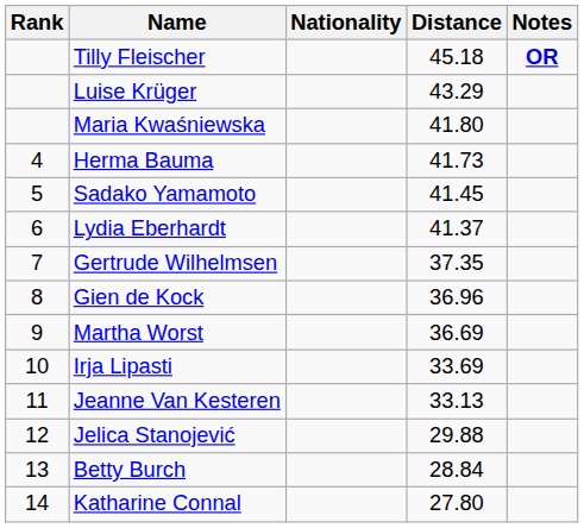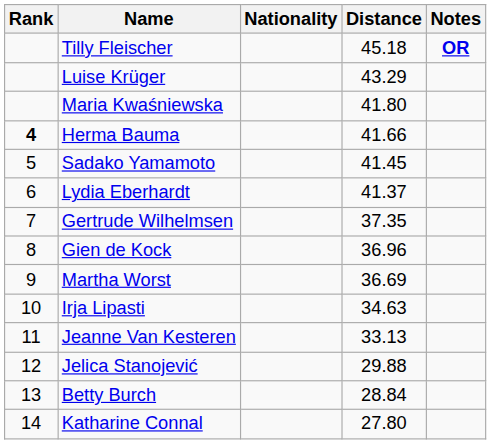 <table class="wikitable sortable" style="text-align:center">
 <tr>
 <th>Rank</th>
 <th>Name</th>
 <th>Nationality</th>
 <th>Distance</th>
 <th>Notes</th>
 </tr>
 <tr>
 <td></td>
 <td align=left><a href='#'>Tilly Fleischer</a></td>
 <td align=left></td>
 <td>45.18</td>
 <td><strong><a href='#'>OR</a></strong></td>
 </tr>
 <tr>
 <td></td>
 <td align=left><a href='#'>Luise Krüger</a></td>
 <td align=left></td>
 <td>43.29</td>
 <td><strong>  </strong></td>
 </tr>
 <tr>
 <td></td>
 <td align=left><a href='#'>Maria Kwaśniewska</a></td>
 <td align=left></td>
 <td>41.80</td>
 <td></td>
 </tr>
 <tr>
-<td>4</td>
+<td><strong>4</strong></td>
 <td align=left><a href='#'>Herma Bauma</a></td>
 <td align=left></td>
-<td>41.73</td>
+<td>41.66</td>
 <td></td>
 </tr>
 <tr>
 <td>5</td>
 <td align=left><a href='#'>Sadako Yamamoto</a></td>
 <td align=left></td>
 <td>41.45</td>
 <td><strong> </strong></td>
 </tr>
 <tr>
 <td>6</td>
 <td align=left><a href='#'>Lydia Eberhardt</a></td>
 <td align=left></td>
 <td>41.37</td>
 <td></td>
 </tr>
 <tr>
 <td>7</td>
 <td align=left><a href='#'>Gertrude Wilhelmsen</a></td>
 <td align=left></td>
 <td>37.35</td>
 <td></td>
 </tr>
 <tr>
 <td>8</td>
 <td align=left><a href='#'>Gien de Kock</a></td>
 <td align=left></td>
 <td>36.96</td>
 <td></td>
 </tr>
 <tr>
 <td>9</td>
 <td align=left><a href='#'>Martha Worst</a></td>
 <td align=left></td>
 <td>36.69</td>
 <td></td>
 </tr>
 <tr>
 <td>10</td>
 <td align=left><a href='#'>Irja Lipasti</a></td>
 <td align=left></td>
-<td>33.69</td>
+<td>34.63</td>
 <td></td>
 </tr>
 <tr>
 <td>11</td>
 <td align=left><a href='#'>Jeanne Van Kesteren</a></td>
 <td align=left></td>
 <td>33.13</td>
 <td></td>
 </tr>
 <tr>
 <td>12</td>
 <td align=left><a href='#'>Jelica Stanojević</a></td>
 <td align=left></td>
 <td>29.88</td>
 <td></td>
 </tr>
 <tr>
 <td>13</td>
 <td align=left><a href='#'>Betty Burch</a></td>
 <td align=left></td>
 <td>28.84</td>
 <td></td>
 </tr>
 <tr>
 <td>14</td>
 <td align=left><a href='#'>Katharine Connal</a></td>
 <td align=left></td>
 <td>27.80</td>
 <td></td>
 </tr>
 </table>
